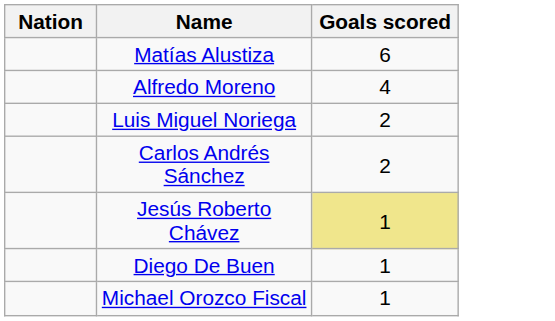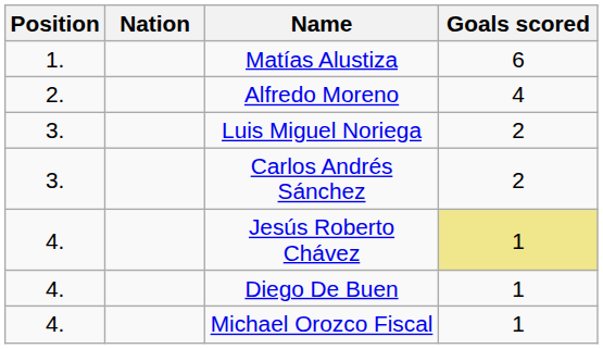 <table class="wikitable" style="font-size: 95%; text-align: center;">
 <tr>
+<th width=60>Position</th>
 <th width=60>Nation</th>
 <th width=150>Name</th>
 <th width=100>Goals scored</th>
 </tr>
 <tr>
+<td>1.</td>
 <td></td>
 <td><a href='#'>Matías Alustiza</a></td>
 <td>6</td>
 </tr>
 <tr>
+<td>2.</td>
 <td></td>
 <td><a href='#'>Alfredo Moreno</a></td>
 <td>4</td>
 </tr>
 <tr>
+<td>3.</td>
 <td></td>
 <td><a href='#'>Luis Miguel Noriega</a></td>
 <td>2</td>
 </tr>
 <tr>
+<td>3.</td>
 <td></td>
 <td><a href='#'>Carlos Andrés Sánchez</a></td>
 <td>2</td>
 </tr>
 <tr>
+<td>4.</td>
 <td></td>
 <td><a href='#'>Jesús Roberto Chávez</a></td>
 <td style="background: khaki;">1</td>
 </tr>
 <tr>
+<td>4.</td>
 <td></td>
 <td><a href='#'>Diego De Buen</a></td>
 <td>1</td>
 </tr>
 <tr>
+<td>4.</td>
 <td></td>
 <td><a href='#'>Michael Orozco Fiscal</a></td>
 <td>1</td>
 </tr>
 </table>
